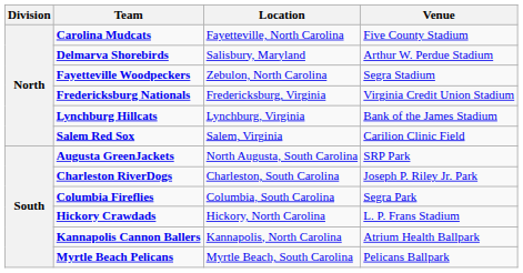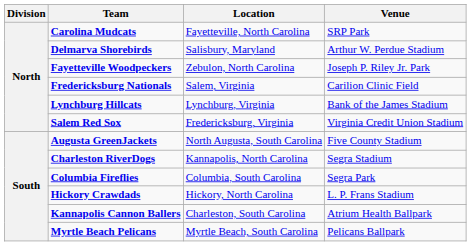 <table class="wikitable" style="font-size:85%">
 <tr>
 <th>Division</th>
 <th>Team</th>
 <th>Location</th>
 <th>Venue</th>
 </tr>
 <tr>
 <th rowspan="6">North</th>
 <td><strong><a href='#'>Carolina Mudcats</a></strong></td>
 <td><a href='#'>Fayetteville, North Carolina</a></td>
-<td><a href='#'>Five County Stadium</a></td>
+<td><a href='#'>SRP Park</a></td>
 </tr>
 <tr>
 <td><strong><a href='#'>Delmarva Shorebirds</a></strong></td>
 <td><a href='#'>Salisbury, Maryland</a></td>
 <td><a href='#'>Arthur W. Perdue Stadium</a></td>
 </tr>
 <tr>
 <td><strong><a href='#'>Fayetteville Woodpeckers</a></strong></td>
 <td><a href='#'>Zebulon, North Carolina</a></td>
-<td><a href='#'>Segra Stadium</a></td>
+<td><a href='#'>Joseph P. Riley Jr. Park</a></td>
 </tr>
 <tr>
 <td><strong><a href='#'>Fredericksburg Nationals</a></strong></td>
-<td><a href='#'>Fredericksburg, Virginia</a></td>
-<td><a href='#'>Virginia Credit Union Stadium</a></td>
+<td><a href='#'>Salem, Virginia</a></td>
+<td><a href='#'>Carilion Clinic Field</a></td>
 </tr>
 <tr>
 <td><strong><a href='#'>Lynchburg Hillcats</a></strong></td>
 <td><a href='#'>Lynchburg, Virginia</a></td>
 <td><a href='#'>Bank of the James Stadium</a></td>
 </tr>
 <tr>
 <td><strong><a href='#'>Salem Red Sox</a></strong></td>
-<td><a href='#'>Salem, Virginia</a></td>
-<td><a href='#'>Carilion Clinic Field</a></td>
+<td><a href='#'>Fredericksburg, Virginia</a></td>
+<td><a href='#'>Virginia Credit Union Stadium</a></td>
 </tr>
 <tr>
 <th rowspan="6">South</th>
 <td><strong><a href='#'>Augusta GreenJackets</a></strong></td>
 <td><a href='#'>North Augusta, South Carolina</a></td>
-<td><a href='#'>SRP Park</a></td>
+<td><a href='#'>Five County Stadium</a></td>
 </tr>
 <tr>
 <td><strong><a href='#'>Charleston RiverDogs</a></strong></td>
-<td><a href='#'>Charleston, South Carolina</a></td>
-<td><a href='#'>Joseph P. Riley Jr. Park</a></td>
+<td><a href='#'>Kannapolis, North Carolina</a></td>
+<td><a href='#'>Segra Stadium</a></td>
 </tr>
 <tr>
 <td><strong><a href='#'>Columbia Fireflies</a></strong></td>
 <td><a href='#'>Columbia, South Carolina</a></td>
 <td><a href='#'>Segra Park</a></td>
 </tr>
 <tr>
 <td><strong><a href='#'>Hickory Crawdads</a></strong></td>
 <td><a href='#'>Hickory, North Carolina</a></td>
 <td><a href='#'>L. P. Frans Stadium</a></td>
 </tr>
 <tr>
 <td><strong><a href='#'>Kannapolis Cannon Ballers</a></strong></td>
-<td><a href='#'>Kannapolis, North Carolina</a></td>
+<td><a href='#'>Charleston, South Carolina</a></td>
 <td><a href='#'>Atrium Health Ballpark</a></td>
 </tr>
 <tr>
 <td><strong><a href='#'>Myrtle Beach Pelicans</a></strong></td>
 <td><a href='#'>Myrtle Beach, South Carolina</a></td>
 <td><a href='#'>Pelicans Ballpark</a></td>
 </tr>
 </table>
